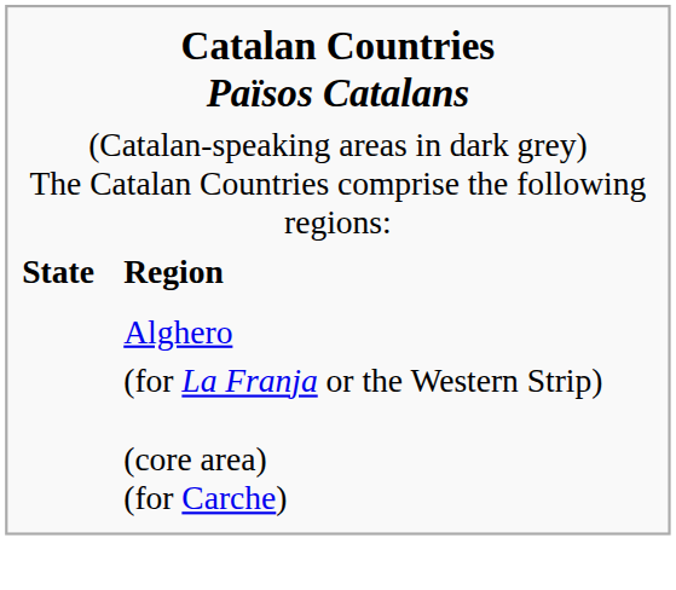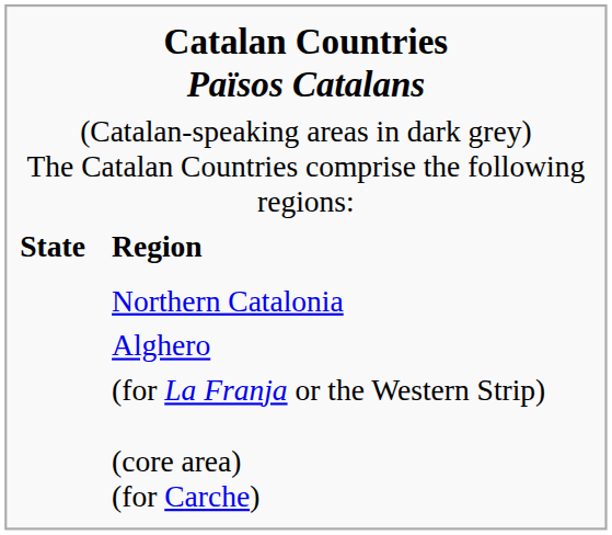 <table class="infobox" style="width: 20em; text-align: left; font-size: 80%;">
 <tr>
 <th colspan="2" style="text-align:center; font-size: larger;">Catalan Countries<br><em>Països Catalans</em></th>
 </tr>
 <tr>
 <td colspan="2" style="text-align:center;">(Catalan-speaking areas in dark grey)<br>The Catalan Countries comprise the following regions:</td>
 </tr>
 <tr>
 <th>State</th>
 <th>Region</th>
 </tr>
 <tr>
 <td></td>
 <td></td>
 </tr>
 <tr>
 <td></td>
+<td> <a href='#'>Northern Catalonia</a></td>
+</tr>
+<tr>
+<td></td>
 <td> <a href='#'>Alghero</a></td>
 </tr>
 <tr>
 <td></td>
 <td> (for <em><a href='#'>La Franja</a></em> or the Western Strip)<br><br> (core area)<br> (for <a href='#'>Carche</a>)<br></td>
 </tr>
 </table>
